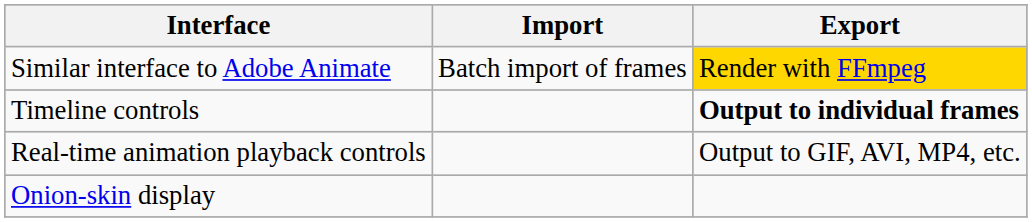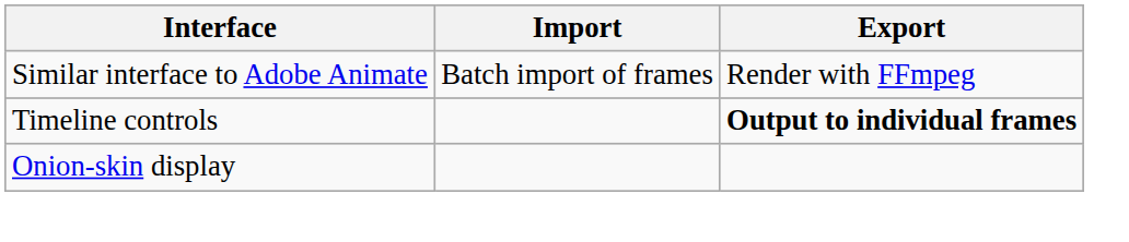 <table class="wikitable">
 <tr>
 <th>Interface</th>
 <th>Import</th>
 <th>Export</th>
 </tr>
 <tr>
 <td>Similar interface to <a href='#'>Adobe Animate</a></td>
 <td>Batch import of frames</td>
-<td style="background: gold;">Render with <a href='#'>FFmpeg</a></td>
+<td>Render with <a href='#'>FFmpeg</a></td>
 </tr>
 <tr>
 <td>Timeline controls</td>
 <td></td>
 <td><strong>Output to individual frames</strong></td>
 </tr>
 <tr>
-<td>Real-time animation playback controls</td>
-<td></td>
-<td>Output to GIF, AVI, MP4, etc.</td>
-</tr>
-<tr>
 <td><a href='#'>Onion-skin</a> display</td>
 <td></td>
 <td></td>
 </tr>
 </table>
